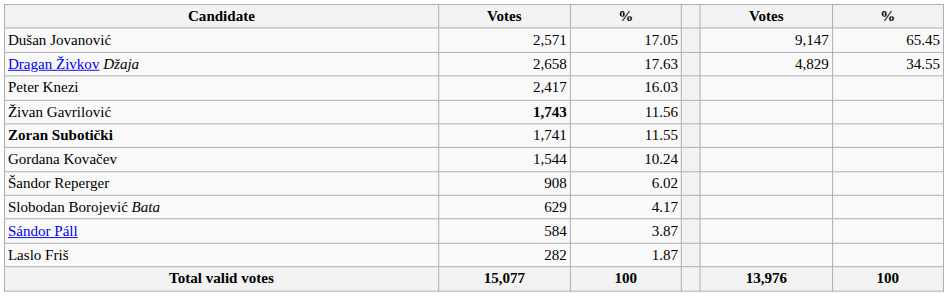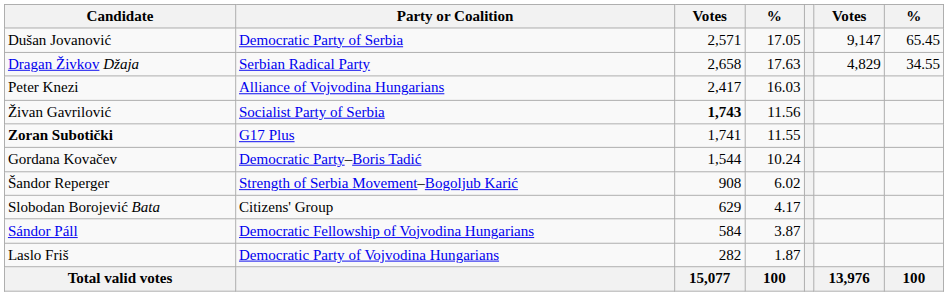 <table style="width:1000px;" class="wikitable">
 <tr>
 <th>Candidate</th>
+<th>Party or Coalition</th>
 <th>Votes</th>
 <th>%</th>
 <th></th>
 <th>Votes</th>
 <th>%</th>
 </tr>
 <tr>
 <td align="left">Dušan Jovanović</td>
+<td align="left"><a href='#'>Democratic Party of Serbia</a></td>
 <td align="right">2,571</td>
 <td align="right">17.05</td>
 <th align="left"></th>
 <td align="right">9,147</td>
 <td align="right">65.45</td>
 </tr>
 <tr>
 <td align="left"><a href='#'>Dragan Živkov</a> <em>Džaja</em></td>
+<td align="left"><a href='#'>Serbian Radical Party</a></td>
 <td align="right">2,658</td>
 <td align="right">17.63</td>
 <th align="left"></th>
 <td align="right">4,829</td>
 <td align="right">34.55</td>
 </tr>
 <tr>
 <td align="left">Peter Knezi</td>
+<td align="left"><a href='#'>Alliance of Vojvodina Hungarians</a></td>
 <td align="right">2,417</td>
 <td align="right">16.03</td>
 <th align="left"></th>
 <td align="right"></td>
 <td align="right"></td>
 </tr>
 <tr>
 <td align="left">Živan Gavrilović</td>
+<td align="left"><a href='#'>Socialist Party of Serbia</a></td>
 <td align="right"><strong>1,743</strong></td>
 <td align="right">11.56</td>
 <th align="left"></th>
 <td align="right"></td>
 <td align="right"></td>
 </tr>
 <tr>
 <td align="left"><strong>Zoran Subotički</strong></td>
+<td align="left"><a href='#'>G17 Plus</a></td>
 <td align="right">1,741</td>
 <td align="right">11.55</td>
 <th align="left"></th>
 <td align="right"></td>
 <td align="right"></td>
 </tr>
 <tr>
 <td align="left">Gordana Kovačev</td>
+<td align="left"><a href='#'>Democratic Party</a>–<a href='#'>Boris Tadić</a></td>
 <td align="right">1,544</td>
 <td align="right">10.24</td>
 <th align="left"></th>
 <td align="right"></td>
 <td align="right"></td>
 </tr>
 <tr>
 <td align="left">Šandor Reperger</td>
+<td align="left"><a href='#'>Strength of Serbia Movement</a>–<a href='#'>Bogoljub Karić</a></td>
 <td align="right">908</td>
 <td align="right">6.02</td>
 <th align="left"></th>
 <td align="right"></td>
 <td align="right"></td>
 </tr>
 <tr>
 <td align="left">Slobodan Borojević <em>Bata</em></td>
+<td align="left">Citizens' Group</td>
 <td align="right">629</td>
 <td align="right">4.17</td>
 <th align="left"></th>
 <td align="right"></td>
 <td align="right"></td>
 </tr>
 <tr>
 <td align="left"><a href='#'>Sándor Páll</a></td>
+<td align="left"><a href='#'>Democratic Fellowship of Vojvodina Hungarians</a></td>
 <td align="right">584</td>
 <td align="right">3.87</td>
 <th align="left"></th>
 <td align="right"></td>
 <td align="right"></td>
 </tr>
 <tr>
 <td align="left">Laslo Friš</td>
+<td align="left"><a href='#'>Democratic Party of Vojvodina Hungarians</a></td>
 <td align="right">282</td>
 <td align="right">1.87</td>
 <th align="left"></th>
 <td align="right"></td>
 <td align="right"></td>
 </tr>
 <tr>
 <th align="left">Total valid votes</th>
+<th align="left"></th>
 <th align="right">15,077</th>
 <th align="right">100</th>
 <th align="left"></th>
 <th align="right">13,976</th>
 <th align="right">100</th>
 </tr>
 </table>
